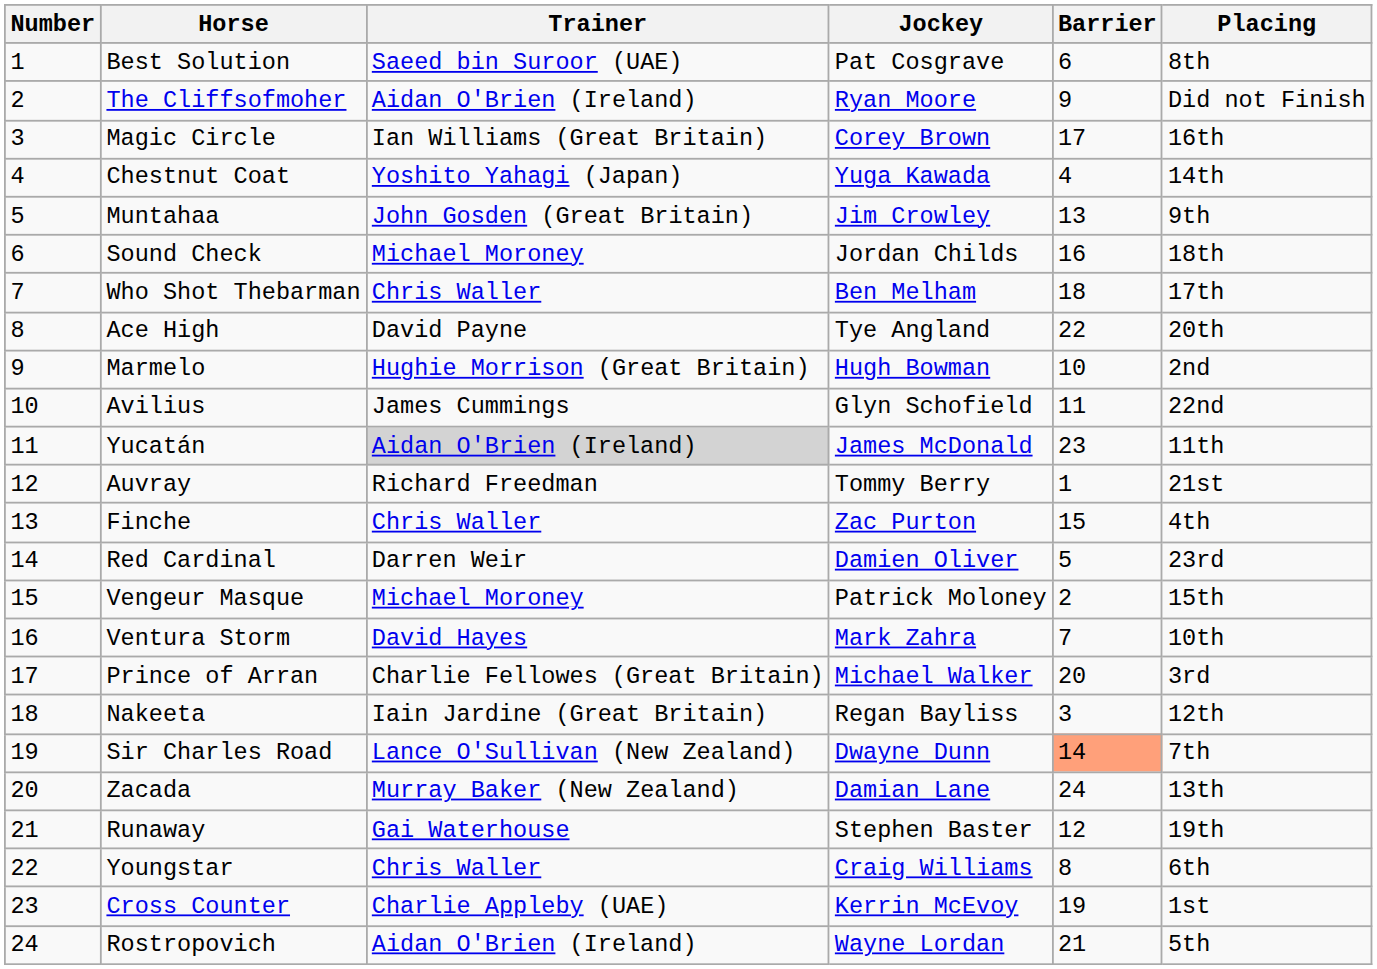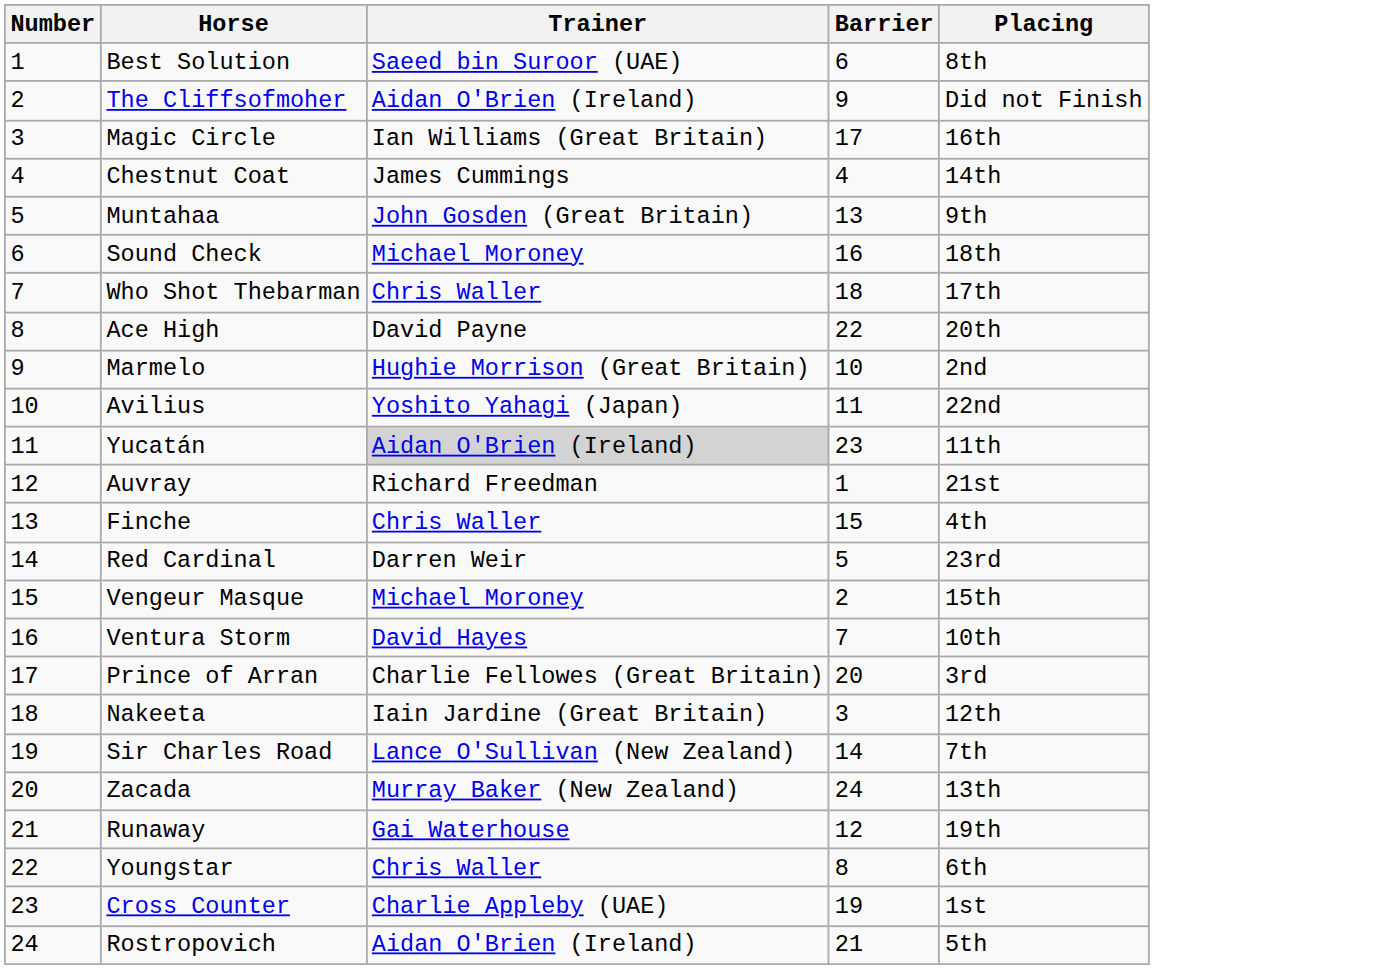 <table class="sortable wikitable">
 <tr>
 <th>Number</th>
 <th>Horse</th>
 <th>Trainer</th>
-<th>Jockey</th>
 <th>Barrier</th>
 <th>Placing</th>
 </tr>
 <tr>
 <td>1</td>
 <td>Best Solution</td>
 <td><a href='#'>Saeed bin Suroor</a> (UAE)</td>
-<td>Pat Cosgrave</td>
 <td>6</td>
 <td>8th</td>
 </tr>
 <tr>
 <td>2</td>
 <td><a href='#'>The Cliffsofmoher</a></td>
 <td><a href='#'>Aidan O'Brien</a> (Ireland)</td>
-<td><a href='#'>Ryan Moore</a></td>
 <td>9</td>
 <td>Did not Finish</td>
 </tr>
 <tr>
 <td>3</td>
 <td>Magic Circle</td>
 <td>Ian Williams (Great Britain)</td>
-<td><a href='#'>Corey Brown</a></td>
 <td>17</td>
 <td>16th</td>
 </tr>
 <tr>
 <td>4</td>
 <td>Chestnut Coat</td>
-<td><a href='#'>Yoshito Yahagi</a> (Japan)</td>
-<td><a href='#'>Yuga Kawada</a></td>
+<td>James Cummings</td>
 <td>4</td>
 <td>14th</td>
 </tr>
 <tr>
 <td>5</td>
 <td>Muntahaa</td>
 <td><a href='#'>John Gosden</a> (Great Britain)</td>
-<td><a href='#'>Jim Crowley</a></td>
 <td>13</td>
 <td>9th</td>
 </tr>
 <tr>
 <td>6</td>
 <td>Sound Check</td>
 <td><a href='#'>Michael Moroney</a></td>
-<td>Jordan Childs</td>
 <td>16</td>
 <td>18th</td>
 </tr>
 <tr>
 <td>7</td>
 <td>Who Shot Thebarman</td>
 <td><a href='#'>Chris Waller</a></td>
-<td><a href='#'>Ben Melham</a></td>
 <td>18</td>
 <td>17th</td>
 </tr>
 <tr>
 <td>8</td>
 <td>Ace High</td>
 <td>David Payne</td>
-<td>Tye Angland</td>
 <td>22</td>
 <td>20th</td>
 </tr>
 <tr>
 <td>9</td>
 <td>Marmelo</td>
 <td><a href='#'>Hughie Morrison</a> (Great Britain)</td>
-<td><a href='#'>Hugh Bowman</a></td>
 <td>10</td>
 <td>2nd</td>
 </tr>
 <tr>
 <td>10</td>
 <td>Avilius</td>
-<td>James Cummings</td>
-<td>Glyn Schofield</td>
+<td><a href='#'>Yoshito Yahagi</a> (Japan)</td>
 <td>11</td>
 <td>22nd</td>
 </tr>
 <tr>
 <td>11</td>
 <td>Yucatán</td>
 <td style="background: lightgrey;"><a href='#'>Aidan O'Brien</a> (Ireland)</td>
-<td><a href='#'>James McDonald</a></td>
 <td>23</td>
 <td>11th</td>
 </tr>
 <tr>
 <td>12</td>
 <td>Auvray</td>
 <td>Richard Freedman</td>
-<td>Tommy Berry</td>
 <td>1</td>
 <td>21st</td>
 </tr>
 <tr>
 <td>13</td>
 <td>Finche</td>
 <td><a href='#'>Chris Waller</a></td>
-<td><a href='#'>Zac Purton</a></td>
 <td>15</td>
 <td>4th</td>
 </tr>
 <tr>
 <td>14</td>
 <td>Red Cardinal</td>
 <td>Darren Weir</td>
-<td><a href='#'>Damien Oliver</a></td>
 <td>5</td>
 <td>23rd</td>
 </tr>
 <tr>
 <td>15</td>
 <td>Vengeur Masque</td>
 <td><a href='#'>Michael Moroney</a></td>
-<td>Patrick Moloney</td>
 <td>2</td>
 <td>15th</td>
 </tr>
 <tr>
 <td>16</td>
 <td>Ventura Storm</td>
 <td><a href='#'>David Hayes</a></td>
-<td><a href='#'>Mark Zahra</a></td>
 <td>7</td>
 <td>10th</td>
 </tr>
 <tr>
 <td>17</td>
 <td>Prince of Arran</td>
 <td>Charlie Fellowes (Great Britain)</td>
-<td><a href='#'>Michael Walker</a></td>
 <td>20</td>
 <td>3rd</td>
 </tr>
 <tr>
 <td>18</td>
 <td>Nakeeta</td>
 <td>Iain Jardine (Great Britain)</td>
-<td>Regan Bayliss</td>
 <td>3</td>
 <td>12th</td>
 </tr>
 <tr>
 <td>19</td>
 <td>Sir Charles Road</td>
 <td><a href='#'>Lance O'Sullivan</a> (New Zealand)</td>
-<td><a href='#'>Dwayne Dunn</a></td>
-<td style="background: lightsalmon;">14</td>
+<td>14</td>
 <td>7th</td>
 </tr>
 <tr>
 <td>20</td>
 <td>Zacada</td>
 <td><a href='#'>Murray Baker</a> (New Zealand)</td>
-<td><a href='#'>Damian Lane</a></td>
 <td>24</td>
 <td>13th</td>
 </tr>
 <tr>
 <td>21</td>
 <td>Runaway</td>
 <td><a href='#'>Gai Waterhouse</a></td>
-<td>Stephen Baster</td>
 <td>12</td>
 <td>19th</td>
 </tr>
 <tr>
 <td>22</td>
 <td>Youngstar</td>
 <td><a href='#'>Chris Waller</a></td>
-<td><a href='#'>Craig Williams</a></td>
 <td>8</td>
 <td>6th</td>
 </tr>
 <tr>
 <td>23</td>
 <td><a href='#'>Cross Counter</a></td>
 <td><a href='#'>Charlie Appleby</a> (UAE)</td>
-<td><a href='#'>Kerrin McEvoy</a></td>
 <td>19</td>
 <td>1st</td>
 </tr>
 <tr>
 <td>24</td>
 <td>Rostropovich</td>
 <td><a href='#'>Aidan O'Brien</a> (Ireland)</td>
-<td><a href='#'>Wayne Lordan</a></td>
 <td>21</td>
 <td>5th</td>
 </tr>
 </table>
